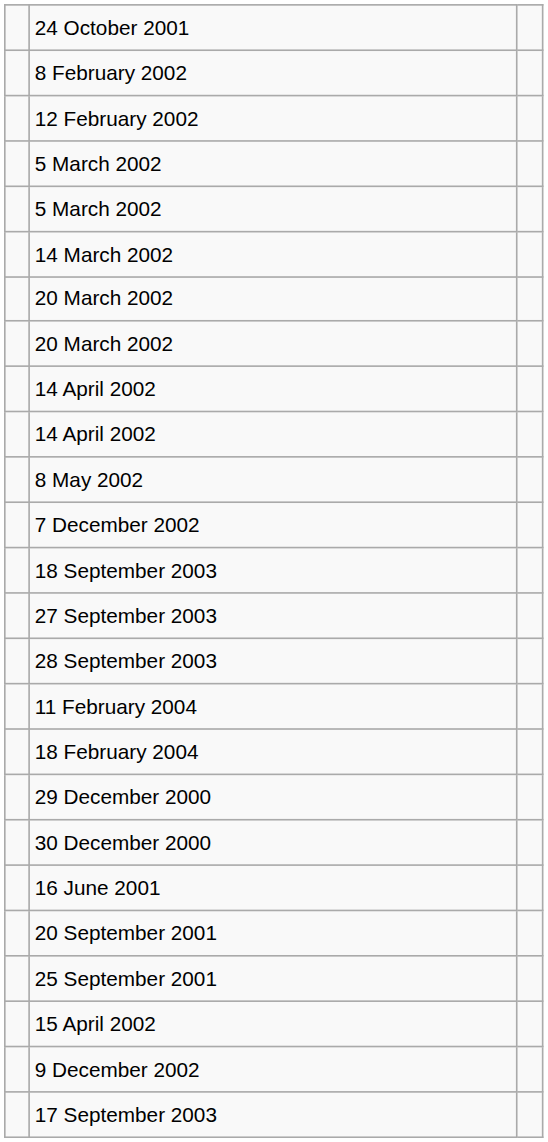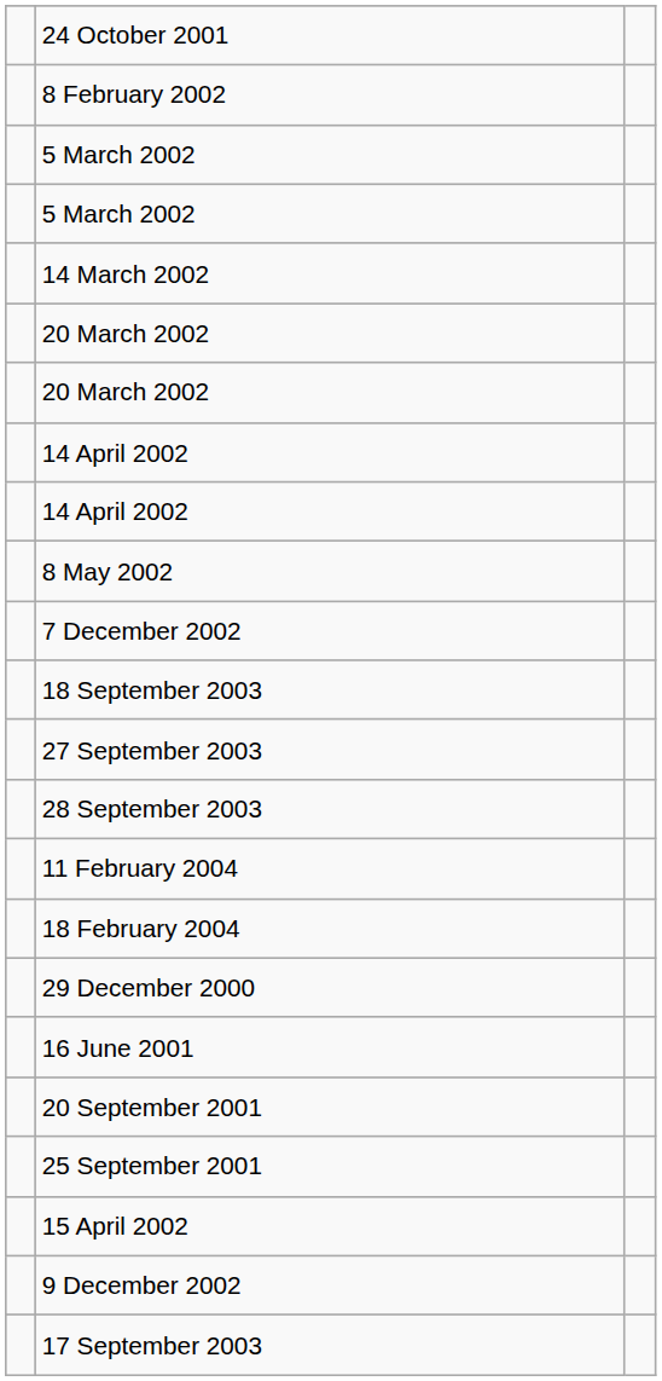 <table class="wikitable" style="font-size: 80%; float: left; width: 26em; margin-right: 1em; height: 700px">
 <tr>
 <td></td>
 <td>24 October 2001</td>
 <td></td>
 </tr>
 <tr>
 <td></td>
 <td>8 February 2002</td>
-<td></td>
-</tr>
-<tr>
-<td></td>
-<td>12 February 2002</td>
 <td></td>
 </tr>
 <tr>
 <td></td>
 <td>5 March 2002</td>
 <td></td>
 </tr>
 <tr>
 <td></td>
 <td>5 March 2002</td>
 <td></td>
 </tr>
 <tr>
 <td></td>
 <td>14 March 2002</td>
 <td></td>
 </tr>
 <tr>
 <td></td>
 <td>20 March 2002</td>
 <td></td>
 </tr>
 <tr>
 <td></td>
 <td>20 March 2002</td>
 <td></td>
 </tr>
 <tr>
 <td></td>
 <td>14 April 2002</td>
 <td></td>
 </tr>
 <tr>
 <td></td>
 <td>14 April 2002</td>
 <td></td>
 </tr>
 <tr>
 <td></td>
 <td>8 May 2002</td>
 <td></td>
 </tr>
 <tr>
 <td></td>
 <td>7 December 2002</td>
 <td></td>
 </tr>
 <tr>
 <td></td>
 <td>18 September 2003</td>
 <td></td>
 </tr>
 <tr>
 <td></td>
 <td>27 September 2003</td>
 <td></td>
 </tr>
 <tr>
 <td></td>
 <td>28 September 2003</td>
 <td></td>
 </tr>
 <tr>
 <td></td>
 <td>11 February 2004</td>
 <td></td>
 </tr>
 <tr>
 <td></td>
 <td>18 February 2004</td>
 <td></td>
 </tr>
 <tr>
 <td></td>
 <td>29 December 2000</td>
 <td></td>
 </tr>
 <tr>
 <td></td>
-<td>30 December 2000</td>
-<td></td>
-</tr>
-<tr>
-<td></td>
 <td>16 June 2001</td>
 <td></td>
 </tr>
 <tr>
 <td></td>
 <td>20 September 2001</td>
 <td></td>
 </tr>
 <tr>
 <td></td>
 <td>25 September 2001</td>
 <td></td>
 </tr>
 <tr>
 <td></td>
 <td>15 April 2002</td>
 <td></td>
 </tr>
 <tr>
 <td></td>
 <td>9 December 2002</td>
 <td></td>
 </tr>
 <tr>
 <td></td>
 <td>17 September 2003</td>
 <td></td>
 </tr>
 </table>
